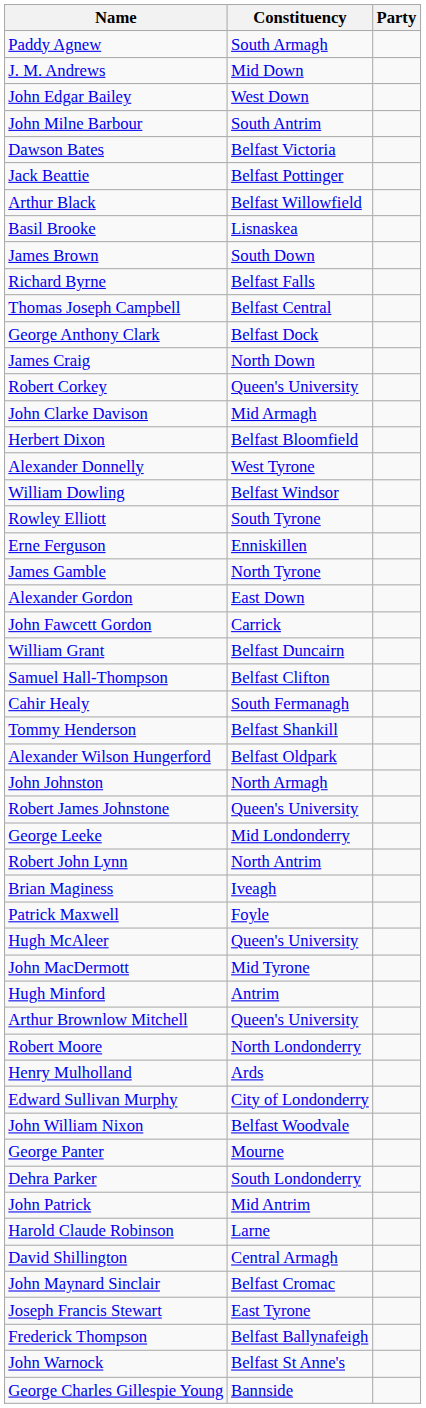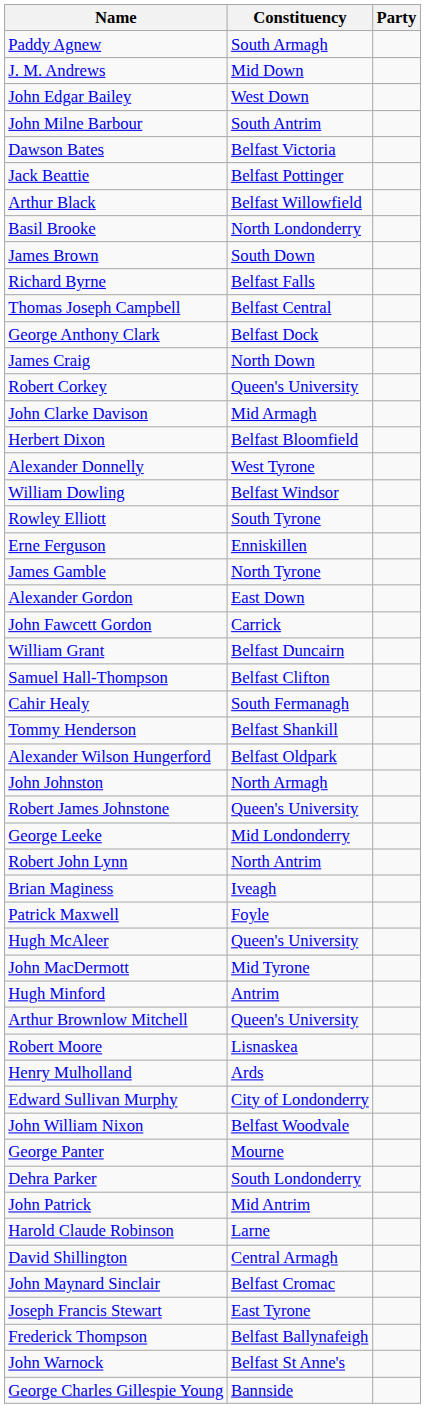 <table class="wikitable sortable">
 <tr>
 <th>Name</th>
 <th>Constituency</th>
 <th colspan=2>Party</th>
 </tr>
 <tr>
 <td><a href='#'>Paddy Agnew</a></td>
 <td><a href='#'>South Armagh</a></td>
 <td></td>
 </tr>
 <tr>
 <td><a href='#'>J. M. Andrews</a></td>
 <td><a href='#'>Mid Down</a></td>
 <td></td>
 </tr>
 <tr>
 <td><a href='#'>John Edgar Bailey</a></td>
 <td><a href='#'>West Down</a></td>
 <td></td>
 </tr>
 <tr>
 <td><a href='#'>John Milne Barbour</a></td>
 <td><a href='#'>South Antrim</a></td>
 <td></td>
 </tr>
 <tr>
 <td><a href='#'>Dawson Bates</a></td>
 <td><a href='#'>Belfast Victoria</a></td>
 <td></td>
 </tr>
 <tr>
 <td><a href='#'>Jack Beattie</a></td>
 <td><a href='#'>Belfast Pottinger</a></td>
 <td></td>
 </tr>
 <tr>
 <td><a href='#'>Arthur Black</a></td>
 <td><a href='#'>Belfast Willowfield</a></td>
 <td></td>
 </tr>
 <tr>
 <td><a href='#'>Basil Brooke</a></td>
-<td><a href='#'>Lisnaskea</a></td>
+<td><a href='#'>North Londonderry</a></td>
 <td></td>
 </tr>
 <tr>
 <td><a href='#'>James Brown</a></td>
 <td><a href='#'>South Down</a></td>
 <td></td>
 </tr>
 <tr>
 <td><a href='#'>Richard Byrne</a></td>
 <td><a href='#'>Belfast Falls</a></td>
 <td></td>
 </tr>
 <tr>
 <td><a href='#'>Thomas Joseph Campbell</a></td>
 <td><a href='#'>Belfast Central</a></td>
 <td></td>
 </tr>
 <tr>
 <td><a href='#'>George Anthony Clark</a></td>
 <td><a href='#'>Belfast Dock</a></td>
 <td></td>
 </tr>
 <tr>
 <td><a href='#'>James Craig</a></td>
 <td><a href='#'>North Down</a></td>
 <td></td>
 </tr>
 <tr>
 <td><a href='#'>Robert Corkey</a></td>
 <td><a href='#'>Queen's University</a></td>
 <td></td>
 </tr>
 <tr>
 <td><a href='#'>John Clarke Davison</a></td>
 <td><a href='#'>Mid Armagh</a></td>
 <td></td>
 </tr>
 <tr>
 <td><a href='#'>Herbert Dixon</a></td>
 <td><a href='#'>Belfast Bloomfield</a></td>
 <td></td>
 </tr>
 <tr>
 <td><a href='#'>Alexander Donnelly</a></td>
 <td><a href='#'>West Tyrone</a></td>
 <td></td>
 </tr>
 <tr>
 <td><a href='#'>William Dowling</a></td>
 <td><a href='#'>Belfast Windsor</a></td>
 <td></td>
 </tr>
 <tr>
 <td><a href='#'>Rowley Elliott</a></td>
 <td><a href='#'>South Tyrone</a></td>
 <td></td>
 </tr>
 <tr>
 <td><a href='#'>Erne Ferguson</a></td>
 <td><a href='#'>Enniskillen</a></td>
 <td></td>
 </tr>
 <tr>
 <td><a href='#'>James Gamble</a></td>
 <td><a href='#'>North Tyrone</a></td>
 <td></td>
 </tr>
 <tr>
 <td><a href='#'>Alexander Gordon</a></td>
 <td><a href='#'>East Down</a></td>
 <td></td>
 </tr>
 <tr>
 <td><a href='#'>John Fawcett Gordon</a></td>
 <td><a href='#'>Carrick</a></td>
 <td></td>
 </tr>
 <tr>
 <td><a href='#'>William Grant</a></td>
 <td><a href='#'>Belfast Duncairn</a></td>
 <td></td>
 </tr>
 <tr>
 <td><a href='#'>Samuel Hall-Thompson</a></td>
 <td><a href='#'>Belfast Clifton</a></td>
 <td></td>
 </tr>
 <tr>
 <td><a href='#'>Cahir Healy</a></td>
 <td><a href='#'>South Fermanagh</a></td>
 <td></td>
 </tr>
 <tr>
 <td><a href='#'>Tommy Henderson</a></td>
 <td><a href='#'>Belfast Shankill</a></td>
 <td></td>
 </tr>
 <tr>
 <td><a href='#'>Alexander Wilson Hungerford</a></td>
 <td><a href='#'>Belfast Oldpark</a></td>
 <td></td>
 </tr>
 <tr>
 <td><a href='#'>John Johnston</a></td>
 <td><a href='#'>North Armagh</a></td>
 <td></td>
 </tr>
 <tr>
 <td><a href='#'>Robert James Johnstone</a></td>
 <td><a href='#'>Queen's University</a></td>
 <td></td>
 </tr>
 <tr>
 <td><a href='#'>George Leeke</a></td>
 <td><a href='#'>Mid Londonderry</a></td>
 <td></td>
 </tr>
 <tr>
 <td><a href='#'>Robert John Lynn</a></td>
 <td><a href='#'>North Antrim</a></td>
 <td></td>
 </tr>
 <tr>
 <td><a href='#'>Brian Maginess</a></td>
 <td><a href='#'>Iveagh</a></td>
 <td></td>
 </tr>
 <tr>
 <td><a href='#'>Patrick Maxwell</a></td>
 <td><a href='#'>Foyle</a></td>
 <td></td>
 </tr>
 <tr>
 <td><a href='#'>Hugh McAleer</a></td>
 <td><a href='#'>Queen's University</a></td>
 <td></td>
 </tr>
 <tr>
 <td><a href='#'>John MacDermott</a></td>
 <td><a href='#'>Mid Tyrone</a></td>
 <td></td>
 </tr>
 <tr>
 <td><a href='#'>Hugh Minford</a></td>
 <td><a href='#'>Antrim</a></td>
 <td></td>
 </tr>
 <tr>
 <td><a href='#'>Arthur Brownlow Mitchell</a></td>
 <td><a href='#'>Queen's University</a></td>
 <td></td>
 </tr>
 <tr>
 <td><a href='#'>Robert Moore</a></td>
-<td><a href='#'>North Londonderry</a></td>
+<td><a href='#'>Lisnaskea</a></td>
 <td></td>
 </tr>
 <tr>
 <td><a href='#'>Henry Mulholland</a></td>
 <td><a href='#'>Ards</a></td>
 <td></td>
 </tr>
 <tr>
 <td><a href='#'>Edward Sullivan Murphy</a></td>
 <td><a href='#'>City of Londonderry</a></td>
 <td></td>
 </tr>
 <tr>
 <td><a href='#'>John William Nixon</a></td>
 <td><a href='#'>Belfast Woodvale</a></td>
 <td></td>
 </tr>
 <tr>
 <td><a href='#'>George Panter</a></td>
 <td><a href='#'>Mourne</a></td>
 <td></td>
 </tr>
 <tr>
 <td><a href='#'>Dehra Parker</a></td>
 <td><a href='#'>South Londonderry</a></td>
 <td></td>
 </tr>
 <tr>
 <td><a href='#'>John Patrick</a></td>
 <td><a href='#'>Mid Antrim</a></td>
 <td></td>
 </tr>
 <tr>
 <td><a href='#'>Harold Claude Robinson</a></td>
 <td><a href='#'>Larne</a></td>
 <td></td>
 </tr>
 <tr>
 <td><a href='#'>David Shillington</a></td>
 <td><a href='#'>Central Armagh</a></td>
 <td></td>
 </tr>
 <tr>
 <td><a href='#'>John Maynard Sinclair</a></td>
 <td><a href='#'>Belfast Cromac</a></td>
 <td></td>
 </tr>
 <tr>
 <td><a href='#'>Joseph Francis Stewart</a></td>
 <td><a href='#'>East Tyrone</a></td>
 <td></td>
 </tr>
 <tr>
 <td><a href='#'>Frederick Thompson</a></td>
 <td><a href='#'>Belfast Ballynafeigh</a></td>
 <td></td>
 </tr>
 <tr>
 <td><a href='#'>John Warnock</a></td>
 <td><a href='#'>Belfast St Anne's</a></td>
 <td></td>
 </tr>
 <tr>
 <td><a href='#'>George Charles Gillespie Young</a></td>
 <td><a href='#'>Bannside</a></td>
 <td></td>
 </tr>
 </table>
